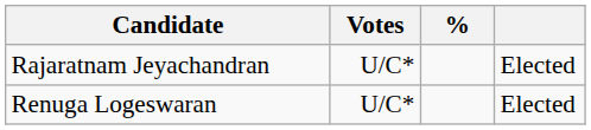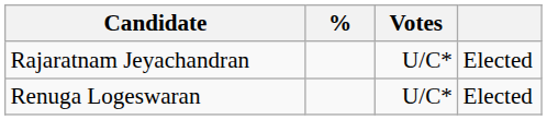 <table class="wikitable" border="1" style="text-align:right;">
 <tr>
 <th align=left width="200">Candidate</th>
+<th align=left width="40">%</th>
 <th align=left width="50">Votes</th>
-<th align=left width="40">%</th>
 <th align=left width="50"></th>
 </tr>
 <tr>
 <td align=left>Rajaratnam Jeyachandran</td>
+<td></td>
 <td>U/C*</td>
-<td></td>
 <td align=left>Elected</td>
 </tr>
 <tr>
 <td align=left>Renuga Logeswaran</td>
+<td></td>
 <td>U/C*</td>
-<td></td>
 <td align=left>Elected</td>
 </tr>
 </table>
